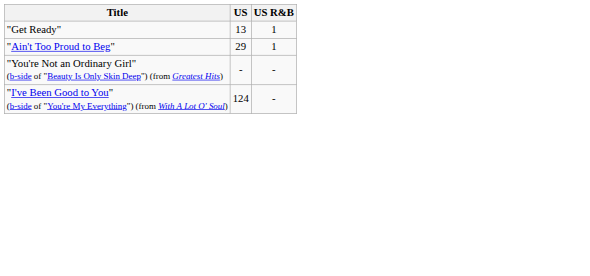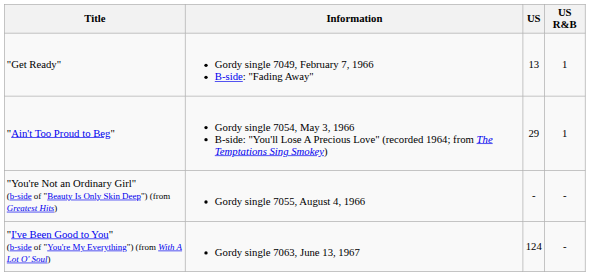 <table class="wikitable">
 <tr>
 <th>Title</th>
+<th>Information</th>
 <th>US</th>
 <th>US R&B</th>
 </tr>
 <tr>
 <td>"Get Ready"</td>
+<td><br><ul><li>Gordy single 7049, February 7, 1966</li><li><a href='#'>B-side</a>: "Fading Away"</li></ul></td>
 <td align="center">13</td>
 <td align="center">1</td>
 </tr>
 <tr>
 <td>"<a href='#'>Ain't Too Proud to Beg</a>"</td>
+<td><br><ul><li>Gordy single 7054, May 3, 1966</li><li>B-side: "You'll Lose A Precious Love" (recorded 1964; from <em><a href='#'>The Temptations Sing Smokey</a></em>)</li></ul></td>
 <td align="center">29</td>
 <td align="center">1</td>
 </tr>
 <tr>
 <td>"You're Not an Ordinary Girl"<br><small>(<a href='#'>b-side</a> of "<a href='#'>Beauty Is Only Skin Deep</a>") (from <em><a href='#'>Greatest Hits</a></em>)</small></td>
+<td><br><ul><li>Gordy single 7055, August 4, 1966</li></ul></td>
 <td align="center">-</td>
 <td align="center">-</td>
 </tr>
 <tr>
 <td>"<a href='#'>I've Been Good to You</a>"<br><small>(<a href='#'>b-side</a> of "<a href='#'>You're My Everything</a>") (from <em><a href='#'>With A Lot O' Soul</a></em>)</small></td>
+<td><br><ul><li>Gordy single 7063, June 13, 1967</li></ul></td>
 <td align="center">124</td>
 <td align="center">-</td>
 </tr>
 </table>
